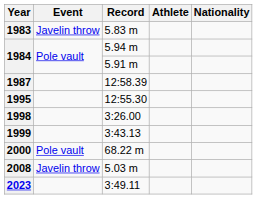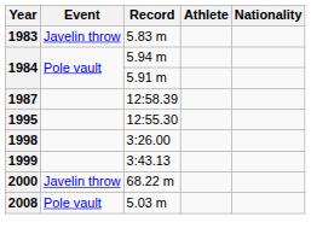 <table class="wikitable sortable plainrowheaders">
 <tr>
 <th scope="col">Year</th>
 <th scope="col">Event</th>
 <th scope="col">Record</th>
 <th scope="col">Athlete</th>
 <th scope="col">Nationality</th>
 </tr>
 <tr>
 <th scope="row"><strong>1983</strong></th>
 <td><a href='#'>Javelin throw</a></td>
 <td>5.83 m</td>
 <td></td>
 <td></td>
 </tr>
 <tr>
 <th scope="rowgroup" rowspan="2"><strong>1984</strong></th>
 <td rowspan="2"><a href='#'>Pole vault</a></td>
 <td>5.94 m</td>
 <td></td>
 <td></td>
 </tr>
 <tr>
 <td>5.91 m</td>
 <td></td>
 <td></td>
 </tr>
 <tr>
 <th scope="row"><strong>1987</strong></th>
 <td></td>
 <td>12:58.39</td>
 <td></td>
 <td></td>
 </tr>
 <tr>
 <th scope="row"><strong>1995</strong></th>
 <td></td>
 <td>12:55.30</td>
 <td></td>
 <td></td>
 </tr>
 <tr>
 <th scope="row"><strong>1998</strong></th>
 <td></td>
 <td>3:26.00</td>
 <td></td>
 <td></td>
 </tr>
 <tr>
 <th scope="row"><strong>1999</strong></th>
 <td></td>
 <td>3:43.13</td>
 <td></td>
 <td></td>
 </tr>
 <tr>
 <th scope="row"><strong>2000</strong></th>
-<td><a href='#'>Pole vault</a></td>
+<td><a href='#'>Javelin throw</a></td>
 <td>68.22 m</td>
 <td></td>
 <td></td>
 </tr>
 <tr>
 <th scope="row"><strong>2008</strong></th>
-<td><a href='#'>Javelin throw</a></td>
+<td><a href='#'>Pole vault</a></td>
 <td>5.03 m</td>
 <td></td>
 <td></td>
 </tr>
-<tr>
-<th scope="row"><strong><a href='#'>2023</a></strong></th>
-<td></td>
-<td>3:49.11</td>
-<td></td>
-<td></td>
-</tr>
 </table>
